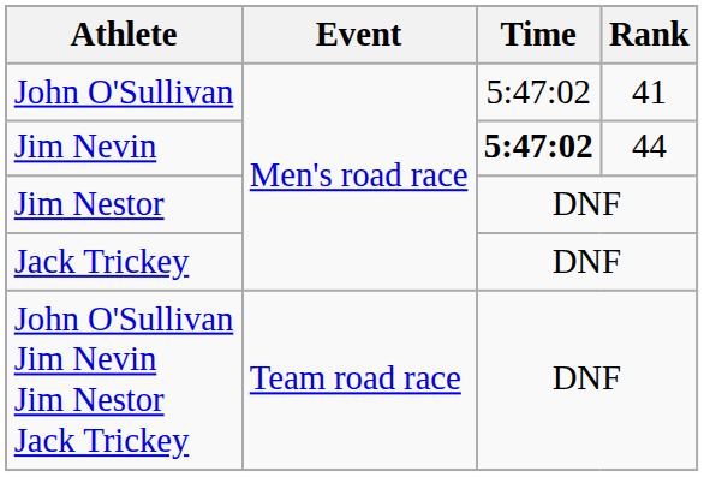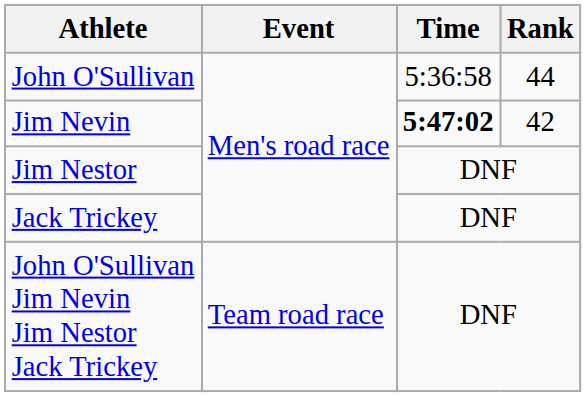 <table class=wikitable style="font-size:90%">
 <tr>
 <th>Athlete</th>
 <th>Event</th>
 <th>Time</th>
 <th>Rank</th>
 </tr>
 <tr align=center>
 <td align=left><a href='#'>John O'Sullivan</a></td>
 <td align=left rowspan=4><a href='#'>Men's road race</a></td>
-<td>5:47:02</td>
-<td>41</td>
+<td>5:36:58</td>
+<td>44</td>
 </tr>
 <tr align=center>
 <td align=left><a href='#'>Jim Nevin</a></td>
 <td><strong>5:47:02</strong></td>
-<td>44</td>
+<td>42</td>
 </tr>
 <tr align=center>
 <td align=left rowspan=1><a href='#'>Jim Nestor</a></td>
 <td colspan=2>DNF</td>
 </tr>
 <tr align=center>
 <td align=left rowspan=1><a href='#'>Jack Trickey</a></td>
 <td colspan=2>DNF</td>
 </tr>
 <tr align=center>
 <td align=left><a href='#'>John O'Sullivan</a><br><a href='#'>Jim Nevin</a><br><a href='#'>Jim Nestor</a><br><a href='#'>Jack Trickey</a></td>
 <td align=left><a href='#'>Team road race</a></td>
 <td colspan=2>DNF</td>
 </tr>
 </table>
